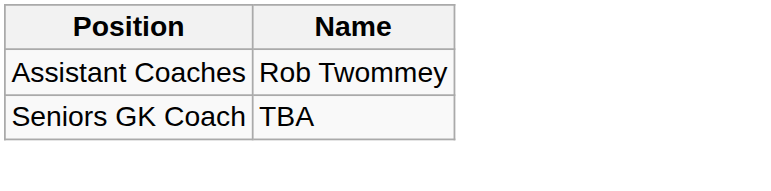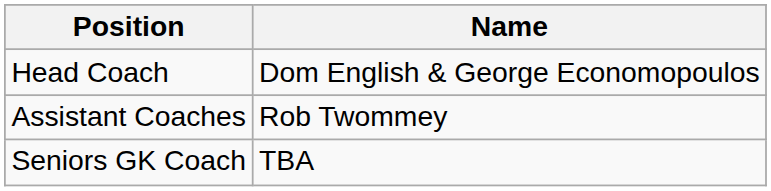 <table class="wikitable">
 <tr>
 <th>Position</th>
 <th>Name</th>
+</tr>
+<tr>
+<td>Head Coach</td>
+<td>Dom English & George Economopoulos</td>
 </tr>
 <tr>
 <td>Assistant Coaches</td>
 <td>Rob Twommey</td>
 </tr>
 <tr>
 <td>Seniors GK Coach</td>
 <td>TBA</td>
 </tr>
 </table>
